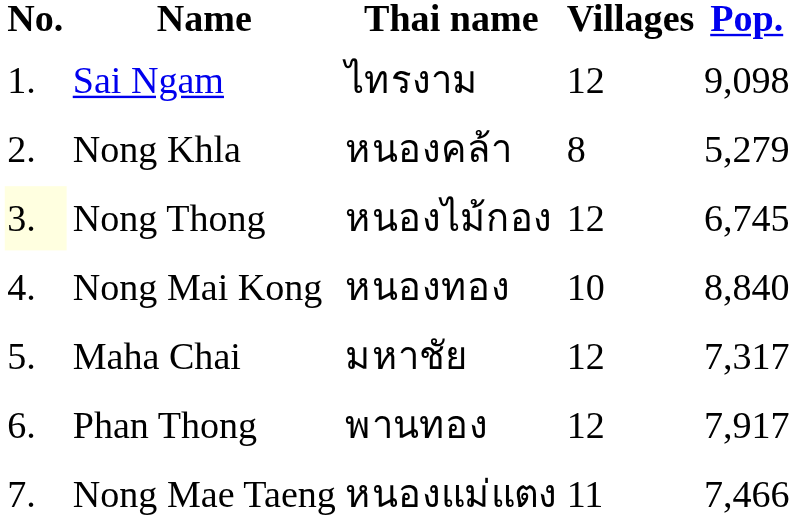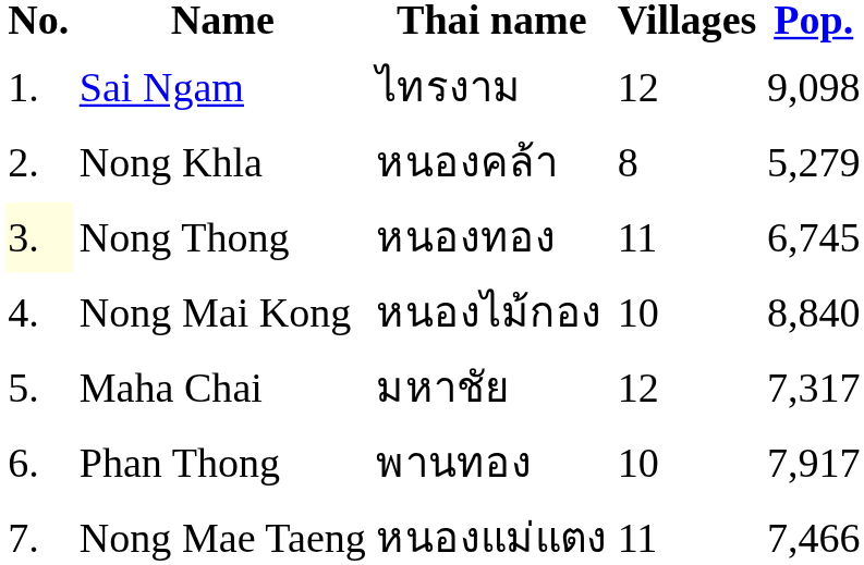 <table>
 <tr>
 <th>No.</th>
 <th>Name</th>
 <th>Thai name</th>
 <th>Villages</th>
 <th><a href='#'>Pop.</a></th>
 </tr>
 <tr>
 <td>1.</td>
 <td><a href='#'>Sai Ngam</a></td>
 <td>ไทรงาม</td>
 <td>12</td>
 <td>9,098</td>
 <td></td>
 </tr>
 <tr>
 <td>2.</td>
 <td>Nong Khla</td>
 <td>หนองคล้า</td>
 <td>8</td>
 <td>5,279</td>
 <td></td>
 </tr>
 <tr>
 <td style="background: lightyellow;">3.</td>
 <td>Nong Thong</td>
-<td>หนองไม้กอง</td>
-<td>12</td>
+<td>หนองทอง</td>
+<td>11</td>
 <td>6,745</td>
 <td></td>
 </tr>
 <tr>
 <td>4.</td>
 <td>Nong Mai Kong</td>
-<td>หนองทอง</td>
+<td>หนองไม้กอง</td>
 <td>10</td>
 <td>8,840</td>
 <td></td>
 </tr>
 <tr>
 <td>5.</td>
 <td>Maha Chai</td>
 <td>มหาชัย</td>
 <td>12</td>
 <td>7,317</td>
 <td></td>
 </tr>
 <tr>
 <td>6.</td>
 <td>Phan Thong</td>
 <td>พานทอง</td>
-<td>12</td>
+<td>10</td>
 <td>7,917</td>
 <td></td>
 </tr>
 <tr>
 <td>7.</td>
 <td>Nong Mae Taeng</td>
 <td>หนองแม่แตง</td>
 <td>11</td>
 <td>7,466</td>
 <td></td>
 </tr>
 </table>
